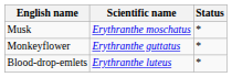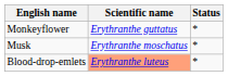 <table class="wikitable" |>
 <tr>
 <th>English name</th>
 <th>Scientific name</th>
 <th>Status</th>
 </tr>
 <tr>
+<td>Monkeyflower</td>
+<td><em><a href='#'>Erythranthe guttatus</a></em></td>
+<td>*</td>
+</tr>
+<tr>
 <td>Musk</td>
 <td><em><a href='#'>Erythranthe moschatus</a></em></td>
 <td>*</td>
 </tr>
 <tr>
-<td>Monkeyflower</td>
-<td><em><a href='#'>Erythranthe guttatus</a></em></td>
-<td>*</td>
-</tr>
-<tr>
 <td>Blood-drop-emlets</td>
-<td><em><a href='#'>Erythranthe luteus</a></em></td>
+<td style="background: lightsalmon;"><em><a href='#'>Erythranthe luteus</a></em></td>
 <td>*</td>
 </tr>
 </table>
